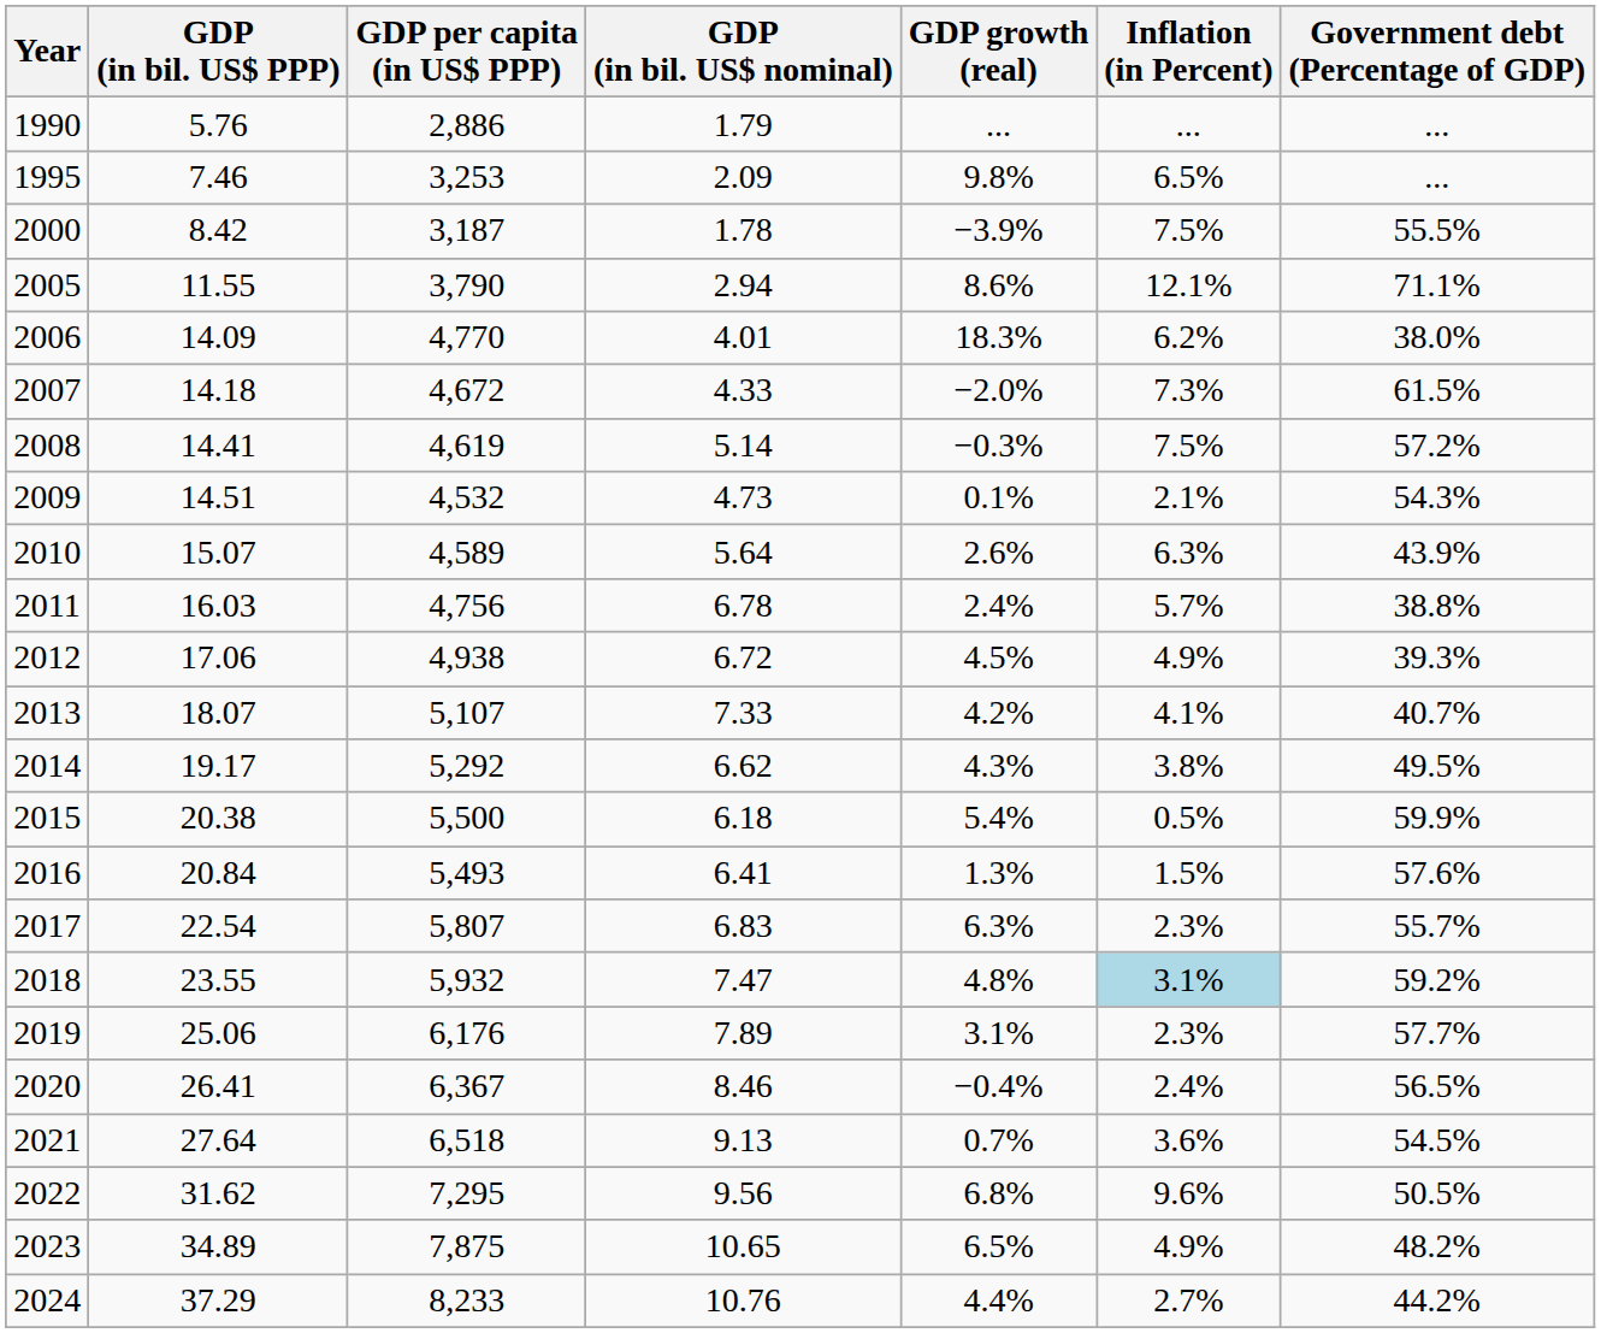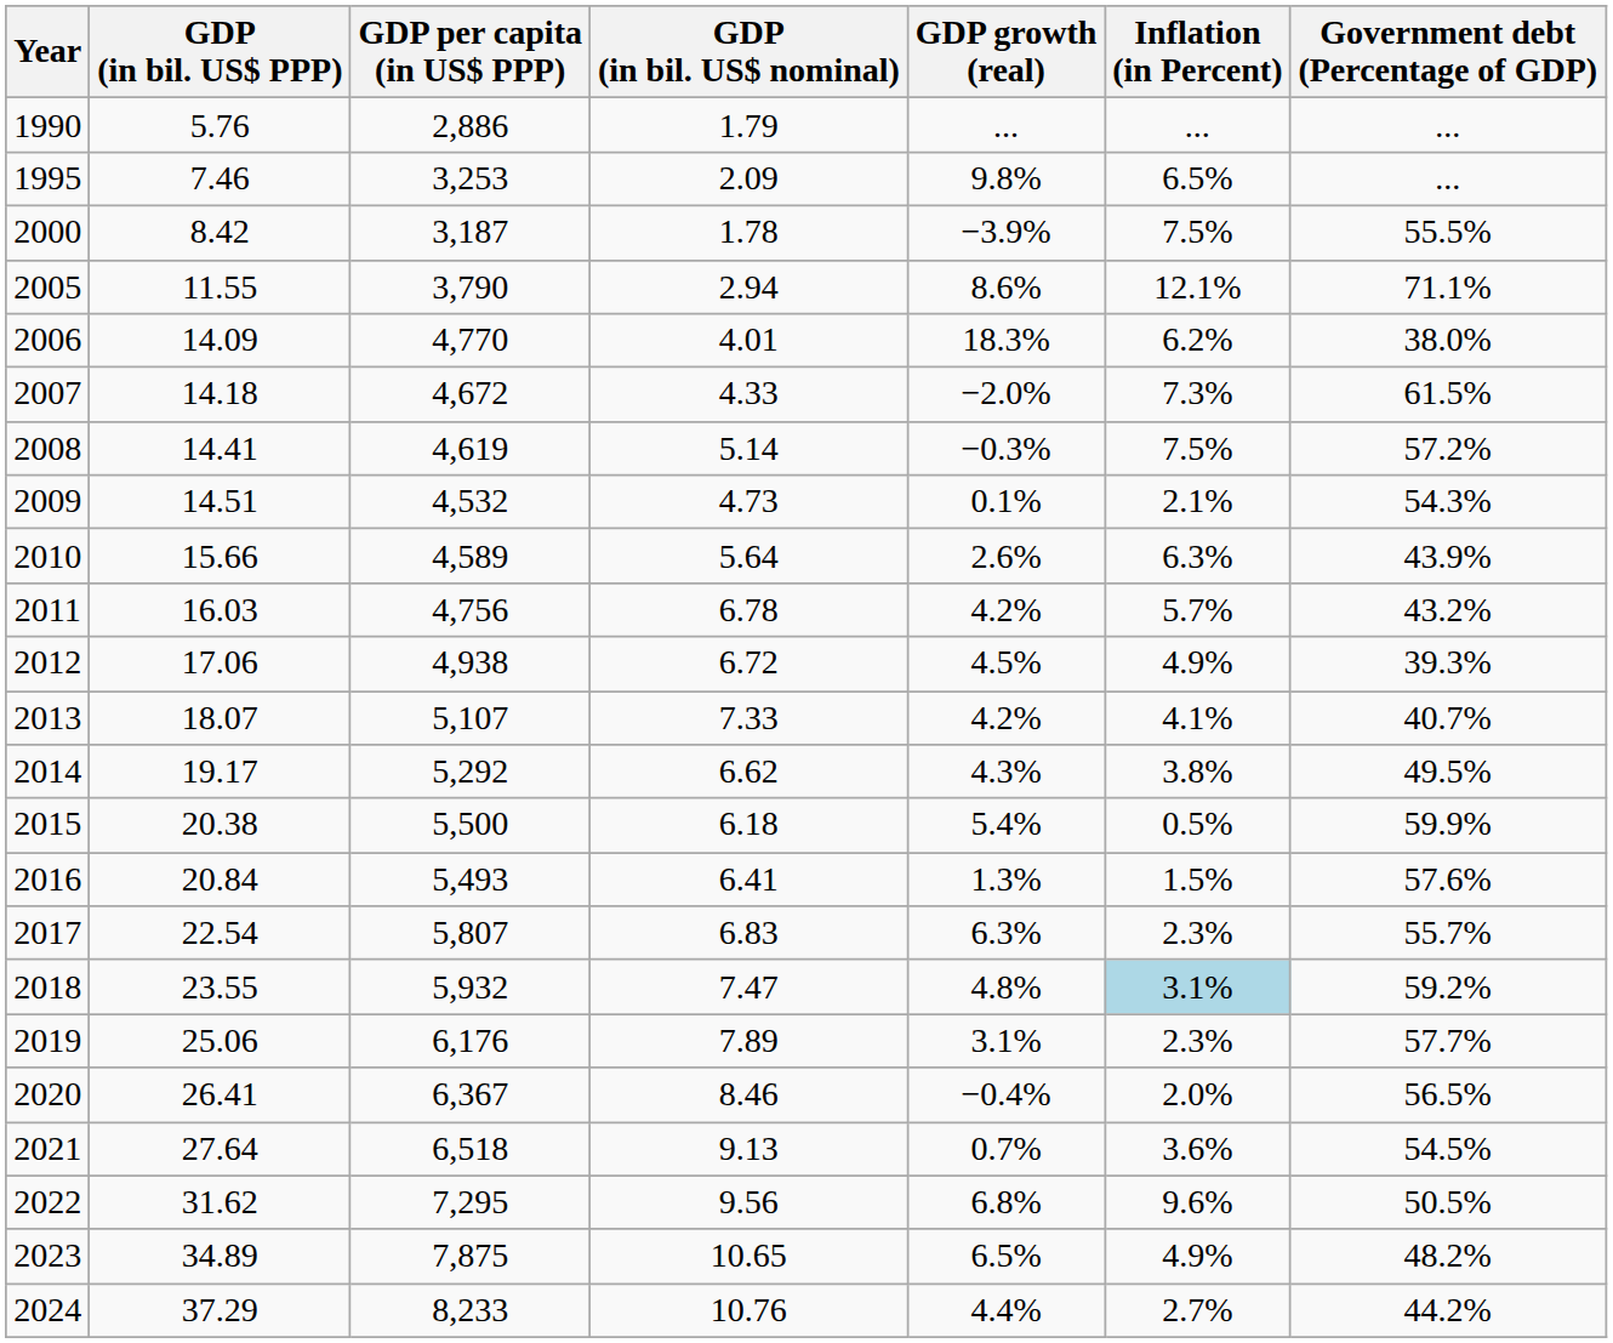 <table class="wikitable" style="text-align:center; vertical-align:middle;">
 <tr style="font-weight:bold;">
 <th>Year</th>
 <th>GDP<br>(in bil. US$ PPP)</th>
 <th>GDP per capita<br>(in US$ PPP)</th>
 <th>GDP<br>(in bil. US$ nominal)</th>
 <th>GDP growth<br>(real)</th>
 <th>Inflation<br>(in Percent)</th>
 <th>Government debt<br>(Percentage of GDP)</th>
 </tr>
 <tr>
 <td>1990</td>
 <td>5.76</td>
 <td>2,886</td>
 <td>1.79</td>
 <td>...</td>
 <td>...</td>
 <td>...</td>
 </tr>
 <tr>
 <td>1995</td>
 <td>7.46</td>
 <td>3,253</td>
 <td>2.09</td>
 <td>9.8%</td>
 <td>6.5%</td>
 <td>...</td>
 </tr>
 <tr>
 <td>2000</td>
 <td>8.42</td>
 <td>3,187</td>
 <td>1.78</td>
 <td>−3.9%</td>
 <td>7.5%</td>
 <td>55.5%</td>
 </tr>
 <tr>
 <td>2005</td>
 <td>11.55</td>
 <td>3,790</td>
 <td>2.94</td>
 <td>8.6%</td>
 <td>12.1%</td>
 <td>71.1%</td>
 </tr>
 <tr>
 <td>2006</td>
 <td>14.09</td>
 <td>4,770</td>
 <td>4.01</td>
 <td>18.3%</td>
 <td>6.2%</td>
 <td>38.0%</td>
 </tr>
 <tr>
 <td>2007</td>
 <td>14.18</td>
 <td>4,672</td>
 <td>4.33</td>
 <td>−2.0%</td>
 <td>7.3%</td>
 <td>61.5%</td>
 </tr>
 <tr>
 <td>2008</td>
 <td>14.41</td>
 <td>4,619</td>
 <td>5.14</td>
 <td>−0.3%</td>
 <td>7.5%</td>
 <td>57.2%</td>
 </tr>
 <tr>
 <td>2009</td>
 <td>14.51</td>
 <td>4,532</td>
 <td>4.73</td>
 <td>0.1%</td>
 <td>2.1%</td>
 <td>54.3%</td>
 </tr>
 <tr>
 <td>2010</td>
-<td>15.07</td>
+<td>15.66</td>
 <td>4,589</td>
 <td>5.64</td>
 <td>2.6%</td>
 <td>6.3%</td>
 <td>43.9%</td>
 </tr>
 <tr>
 <td>2011</td>
 <td>16.03</td>
 <td>4,756</td>
 <td>6.78</td>
-<td>2.4%</td>
+<td>4.2%</td>
 <td>5.7%</td>
-<td>38.8%</td>
+<td>43.2%</td>
 </tr>
 <tr>
 <td>2012</td>
 <td>17.06</td>
 <td>4,938</td>
 <td>6.72</td>
 <td>4.5%</td>
 <td>4.9%</td>
 <td>39.3%</td>
 </tr>
 <tr>
 <td>2013</td>
 <td>18.07</td>
 <td>5,107</td>
 <td>7.33</td>
 <td>4.2%</td>
 <td>4.1%</td>
 <td>40.7%</td>
 </tr>
 <tr>
 <td>2014</td>
 <td>19.17</td>
 <td>5,292</td>
 <td>6.62</td>
 <td>4.3%</td>
 <td>3.8%</td>
 <td>49.5%</td>
 </tr>
 <tr>
 <td>2015</td>
 <td>20.38</td>
 <td>5,500</td>
 <td>6.18</td>
 <td>5.4%</td>
 <td>0.5%</td>
 <td>59.9%</td>
 </tr>
 <tr>
 <td>2016</td>
 <td>20.84</td>
 <td>5,493</td>
 <td>6.41</td>
 <td>1.3%</td>
 <td>1.5%</td>
 <td>57.6%</td>
 </tr>
 <tr>
 <td>2017</td>
 <td>22.54</td>
 <td>5,807</td>
 <td>6.83</td>
 <td>6.3%</td>
 <td>2.3%</td>
 <td>55.7%</td>
 </tr>
 <tr>
 <td>2018</td>
 <td>23.55</td>
 <td>5,932</td>
 <td>7.47</td>
 <td>4.8%</td>
 <td style="background: lightblue;">3.1%</td>
 <td>59.2%</td>
 </tr>
 <tr>
 <td>2019</td>
 <td>25.06</td>
 <td>6,176</td>
 <td>7.89</td>
 <td>3.1%</td>
 <td>2.3%</td>
 <td>57.7%</td>
 </tr>
 <tr>
 <td>2020</td>
 <td>26.41</td>
 <td>6,367</td>
 <td>8.46</td>
 <td>−0.4%</td>
-<td>2.4%</td>
+<td>2.0%</td>
 <td>56.5%</td>
 </tr>
 <tr>
 <td>2021</td>
 <td>27.64</td>
 <td>6,518</td>
 <td>9.13</td>
 <td>0.7%</td>
 <td>3.6%</td>
 <td>54.5%</td>
 </tr>
 <tr>
 <td>2022</td>
 <td>31.62</td>
 <td>7,295</td>
 <td>9.56</td>
 <td>6.8%</td>
 <td>9.6%</td>
 <td>50.5%</td>
 </tr>
 <tr>
 <td>2023</td>
 <td>34.89</td>
 <td>7,875</td>
 <td>10.65</td>
 <td>6.5%</td>
 <td>4.9%</td>
 <td>48.2%</td>
 </tr>
 <tr>
 <td>2024</td>
 <td>37.29</td>
 <td>8,233</td>
 <td>10.76</td>
 <td>4.4%</td>
 <td>2.7%</td>
 <td>44.2%</td>
 </tr>
 </table>
